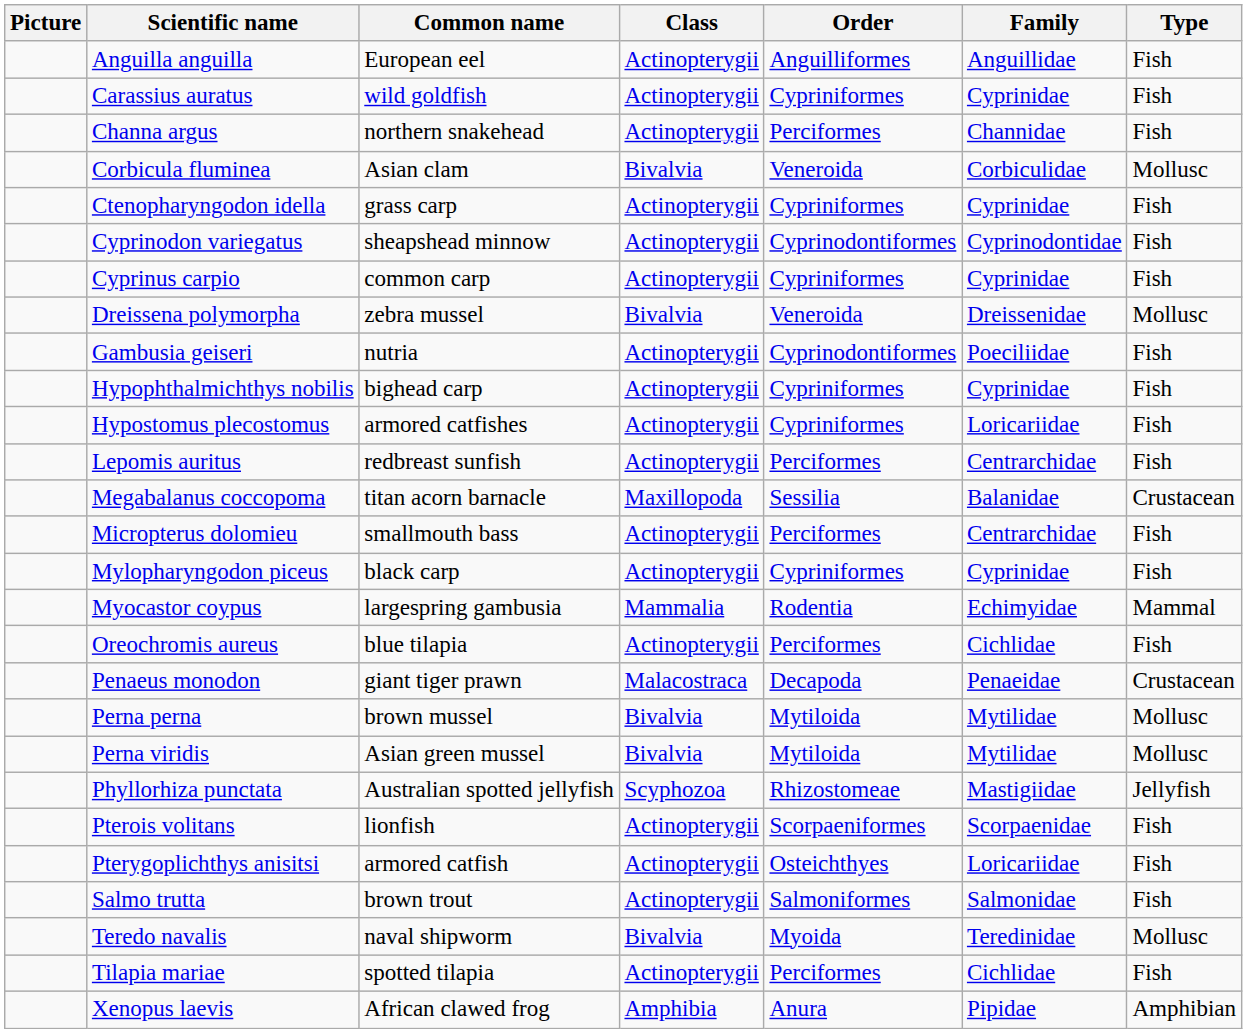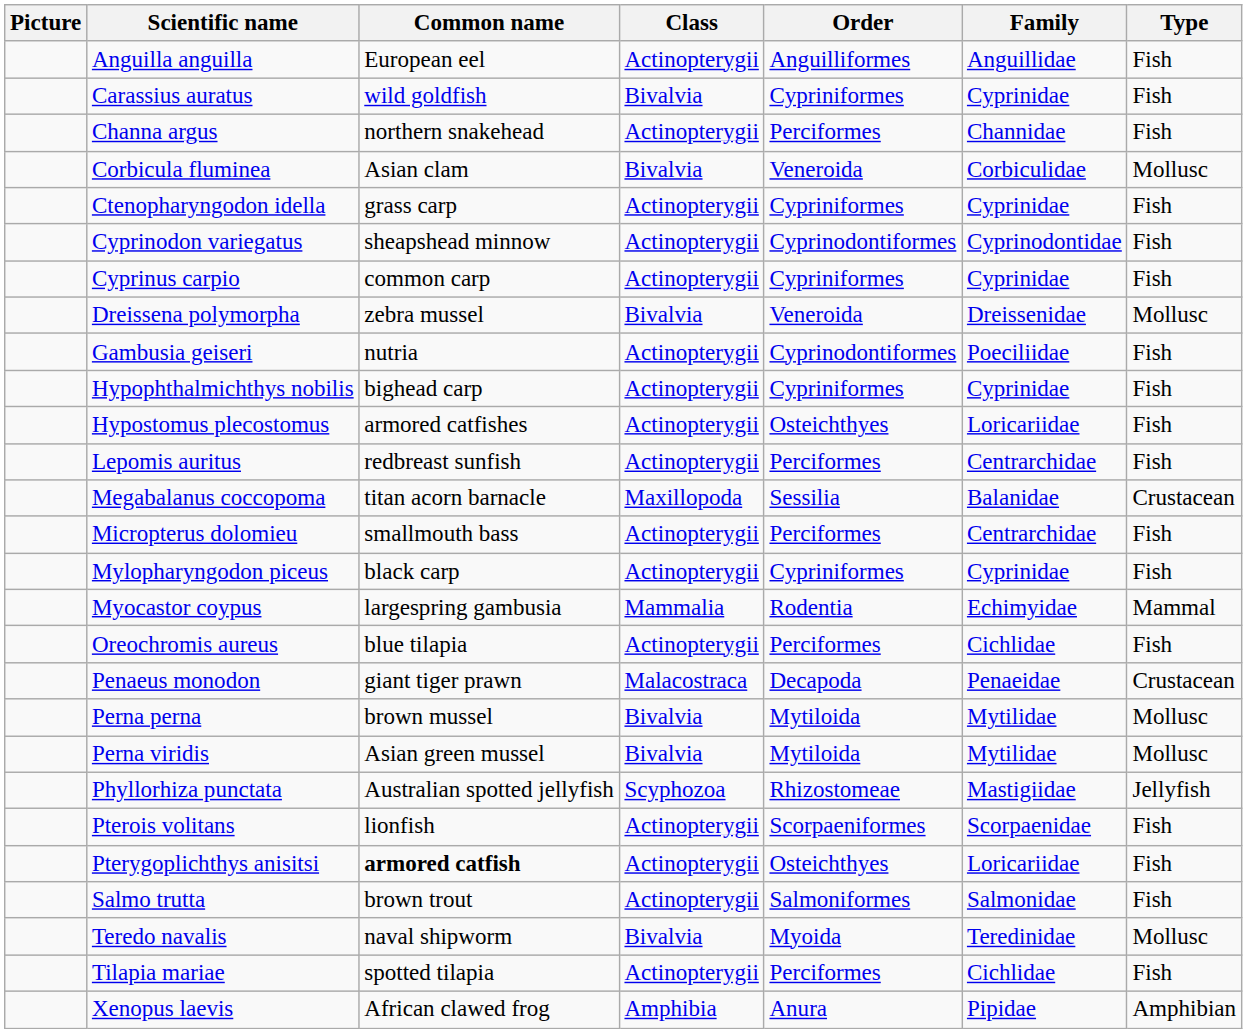 <table class="wikitable sortable mw-collapsible">
 <tr>
 <th class=unsortable>Picture</th>
 <th>Scientific name</th>
 <th>Common name</th>
 <th>Class</th>
 <th>Order</th>
 <th>Family</th>
 <th>Type</th>
 </tr>
 <tr>
 <td></td>
 <td><a href='#'>Anguilla anguilla</a></td>
 <td>European eel</td>
 <td><a href='#'>Actinopterygii</a></td>
 <td><a href='#'>Anguilliformes</a></td>
 <td><a href='#'>Anguillidae</a></td>
 <td>Fish</td>
 </tr>
 <tr>
 <td></td>
 <td><a href='#'>Carassius auratus</a></td>
 <td><a href='#'>wild goldfish</a></td>
-<td><a href='#'>Actinopterygii</a></td>
+<td><a href='#'>Bivalvia</a></td>
 <td><a href='#'>Cypriniformes</a></td>
 <td><a href='#'>Cyprinidae</a></td>
 <td>Fish</td>
 </tr>
 <tr>
 <td></td>
 <td><a href='#'>Channa argus</a></td>
 <td>northern snakehead</td>
 <td><a href='#'>Actinopterygii</a></td>
 <td><a href='#'>Perciformes</a></td>
 <td><a href='#'>Channidae</a></td>
 <td>Fish</td>
 </tr>
 <tr>
 <td></td>
 <td><a href='#'>Corbicula fluminea</a></td>
 <td>Asian clam</td>
 <td><a href='#'>Bivalvia</a></td>
 <td><a href='#'>Veneroida</a></td>
 <td><a href='#'>Corbiculidae</a></td>
 <td>Mollusc</td>
 </tr>
 <tr>
 <td></td>
 <td><a href='#'>Ctenopharyngodon idella</a></td>
 <td>grass carp</td>
 <td><a href='#'>Actinopterygii</a></td>
 <td><a href='#'>Cypriniformes</a></td>
 <td><a href='#'>Cyprinidae</a></td>
 <td>Fish</td>
 </tr>
 <tr>
 <td></td>
 <td><a href='#'>Cyprinodon variegatus</a></td>
 <td>sheapshead minnow</td>
 <td><a href='#'>Actinopterygii</a></td>
 <td><a href='#'>Cyprinodontiformes</a></td>
 <td><a href='#'>Cyprinodontidae</a></td>
 <td>Fish</td>
 </tr>
 <tr>
 <td></td>
 <td><a href='#'>Cyprinus carpio</a></td>
 <td>common carp</td>
 <td><a href='#'>Actinopterygii</a></td>
 <td><a href='#'>Cypriniformes</a></td>
 <td><a href='#'>Cyprinidae</a></td>
 <td>Fish</td>
 </tr>
 <tr>
 <td></td>
 <td><a href='#'>Dreissena polymorpha</a></td>
 <td>zebra mussel</td>
 <td><a href='#'>Bivalvia</a></td>
 <td><a href='#'>Veneroida</a></td>
 <td><a href='#'>Dreissenidae</a></td>
 <td>Mollusc</td>
 </tr>
 <tr>
 <td></td>
 <td><a href='#'> Gambusia geiseri</a></td>
 <td>nutria</td>
 <td><a href='#'>Actinopterygii</a></td>
 <td><a href='#'>Cyprinodontiformes</a></td>
 <td><a href='#'>Poeciliidae</a></td>
 <td>Fish</td>
 </tr>
 <tr>
 <td></td>
 <td><a href='#'>Hypophthalmichthys nobilis</a></td>
 <td>bighead carp</td>
 <td><a href='#'>Actinopterygii</a></td>
 <td><a href='#'>Cypriniformes</a></td>
 <td><a href='#'>Cyprinidae</a></td>
 <td>Fish</td>
 </tr>
 <tr>
 <td></td>
 <td><a href='#'>Hypostomus plecostomus</a></td>
 <td>armored catfishes</td>
 <td><a href='#'>Actinopterygii</a></td>
-<td><a href='#'>Cypriniformes</a></td>
+<td><a href='#'>Osteichthyes</a></td>
 <td><a href='#'>Loricariidae</a></td>
 <td>Fish</td>
 </tr>
 <tr>
 <td></td>
 <td><a href='#'>Lepomis auritus</a></td>
 <td>redbreast sunfish</td>
 <td><a href='#'>Actinopterygii</a></td>
 <td><a href='#'>Perciformes</a></td>
 <td><a href='#'>Centrarchidae</a></td>
 <td>Fish</td>
 </tr>
 <tr>
 <td></td>
 <td><a href='#'>Megabalanus coccopoma</a></td>
 <td>titan acorn barnacle</td>
 <td><a href='#'>Maxillopoda</a></td>
 <td><a href='#'>Sessilia</a></td>
 <td><a href='#'>Balanidae</a></td>
 <td>Crustacean</td>
 </tr>
 <tr>
 <td></td>
 <td><a href='#'>Micropterus dolomieu</a></td>
 <td>smallmouth bass</td>
 <td><a href='#'>Actinopterygii</a></td>
 <td><a href='#'>Perciformes</a></td>
 <td><a href='#'>Centrarchidae</a></td>
 <td>Fish</td>
 </tr>
 <tr>
 <td></td>
 <td><a href='#'>Mylopharyngodon piceus</a></td>
 <td>black carp</td>
 <td><a href='#'>Actinopterygii</a></td>
 <td><a href='#'>Cypriniformes</a></td>
 <td><a href='#'>Cyprinidae</a></td>
 <td>Fish</td>
 </tr>
 <tr>
 <td></td>
 <td><a href='#'>Myocastor coypus</a></td>
 <td>largespring gambusia</td>
 <td><a href='#'>Mammalia</a></td>
 <td><a href='#'>Rodentia</a></td>
 <td><a href='#'>Echimyidae</a></td>
 <td>Mammal</td>
 </tr>
 <tr>
 <td></td>
 <td><a href='#'>Oreochromis aureus</a></td>
 <td>blue tilapia</td>
 <td><a href='#'>Actinopterygii</a></td>
 <td><a href='#'>Perciformes</a></td>
 <td><a href='#'>Cichlidae</a></td>
 <td>Fish</td>
 </tr>
 <tr>
 <td></td>
 <td><a href='#'>Penaeus monodon</a></td>
 <td>giant tiger prawn</td>
 <td><a href='#'>Malacostraca</a></td>
 <td><a href='#'>Decapoda</a></td>
 <td><a href='#'>Penaeidae</a></td>
 <td>Crustacean</td>
 </tr>
 <tr>
 <td></td>
 <td><a href='#'>Perna perna</a></td>
 <td>brown mussel</td>
 <td><a href='#'>Bivalvia</a></td>
 <td><a href='#'>Mytiloida</a></td>
 <td><a href='#'>Mytilidae</a></td>
 <td>Mollusc</td>
 </tr>
 <tr>
 <td></td>
 <td><a href='#'>Perna viridis</a></td>
 <td>Asian green mussel</td>
 <td><a href='#'>Bivalvia</a></td>
 <td><a href='#'>Mytiloida</a></td>
 <td><a href='#'>Mytilidae</a></td>
 <td>Mollusc</td>
 </tr>
 <tr>
 <td></td>
 <td><a href='#'>Phyllorhiza punctata</a></td>
 <td>Australian spotted jellyfish</td>
 <td><a href='#'>Scyphozoa</a></td>
 <td><a href='#'>Rhizostomeae</a></td>
 <td><a href='#'>Mastigiidae</a></td>
 <td>Jellyfish</td>
 </tr>
 <tr>
 <td></td>
 <td><a href='#'>Pterois volitans</a></td>
 <td>lionfish</td>
 <td><a href='#'>Actinopterygii</a></td>
 <td><a href='#'>Scorpaeniformes</a></td>
 <td><a href='#'>Scorpaenidae</a></td>
 <td>Fish</td>
 </tr>
 <tr>
 <td></td>
 <td><a href='#'> Pterygoplichthys anisitsi</a></td>
-<td>armored catfish</td>
+<td><strong>armored catfish</strong></td>
 <td><a href='#'>Actinopterygii</a></td>
 <td><a href='#'>Osteichthyes</a></td>
 <td><a href='#'>Loricariidae</a></td>
 <td>Fish</td>
 </tr>
 <tr>
 <td></td>
 <td><a href='#'>Salmo trutta</a></td>
 <td>brown trout</td>
 <td><a href='#'>Actinopterygii</a></td>
 <td><a href='#'>Salmoniformes</a></td>
 <td><a href='#'>Salmonidae</a></td>
 <td>Fish</td>
 </tr>
 <tr>
 <td></td>
 <td><a href='#'>Teredo navalis</a></td>
 <td>naval shipworm</td>
 <td><a href='#'>Bivalvia</a></td>
 <td><a href='#'>Myoida</a></td>
 <td><a href='#'>Teredinidae</a></td>
 <td>Mollusc</td>
 </tr>
 <tr>
 <td></td>
 <td><a href='#'>Tilapia mariae</a></td>
 <td>spotted tilapia</td>
 <td><a href='#'>Actinopterygii</a></td>
 <td><a href='#'>Perciformes</a></td>
 <td><a href='#'>Cichlidae</a></td>
 <td>Fish</td>
 </tr>
 <tr>
 <td></td>
 <td><a href='#'>Xenopus laevis</a></td>
 <td>African clawed frog</td>
 <td><a href='#'>Amphibia</a></td>
 <td><a href='#'>Anura</a></td>
 <td><a href='#'>Pipidae</a></td>
 <td>Amphibian</td>
 </tr>
 </table>
